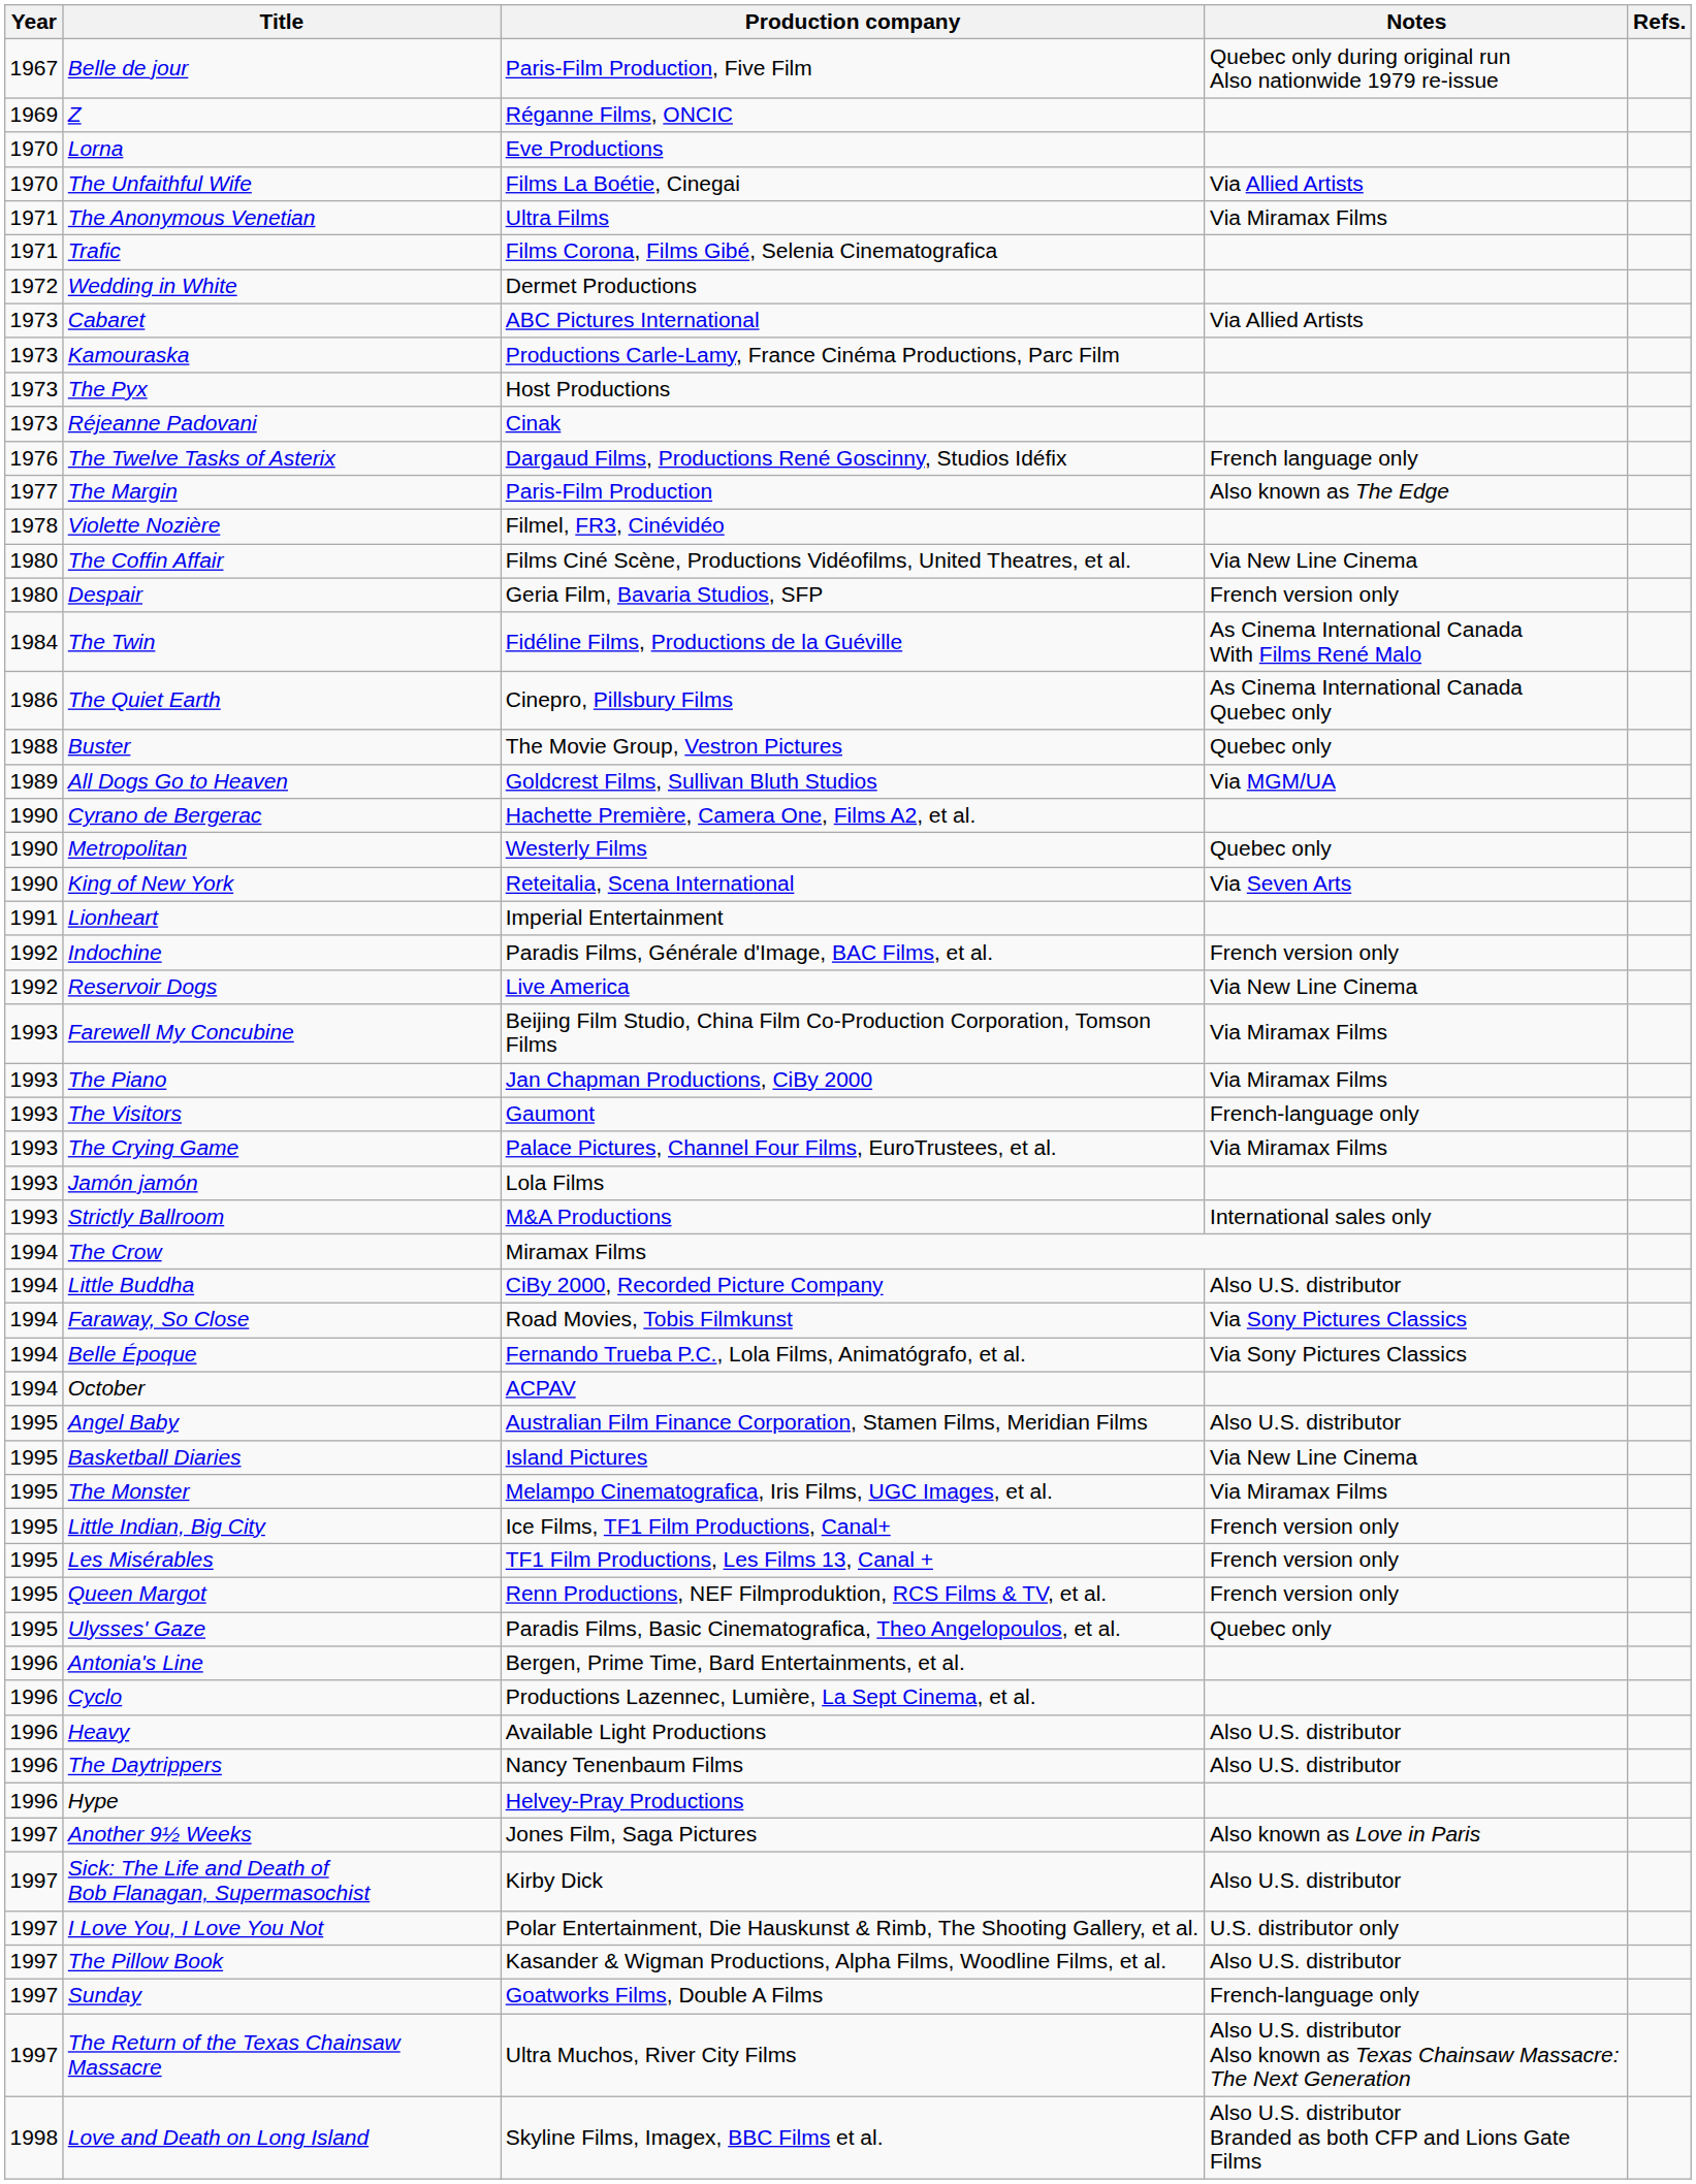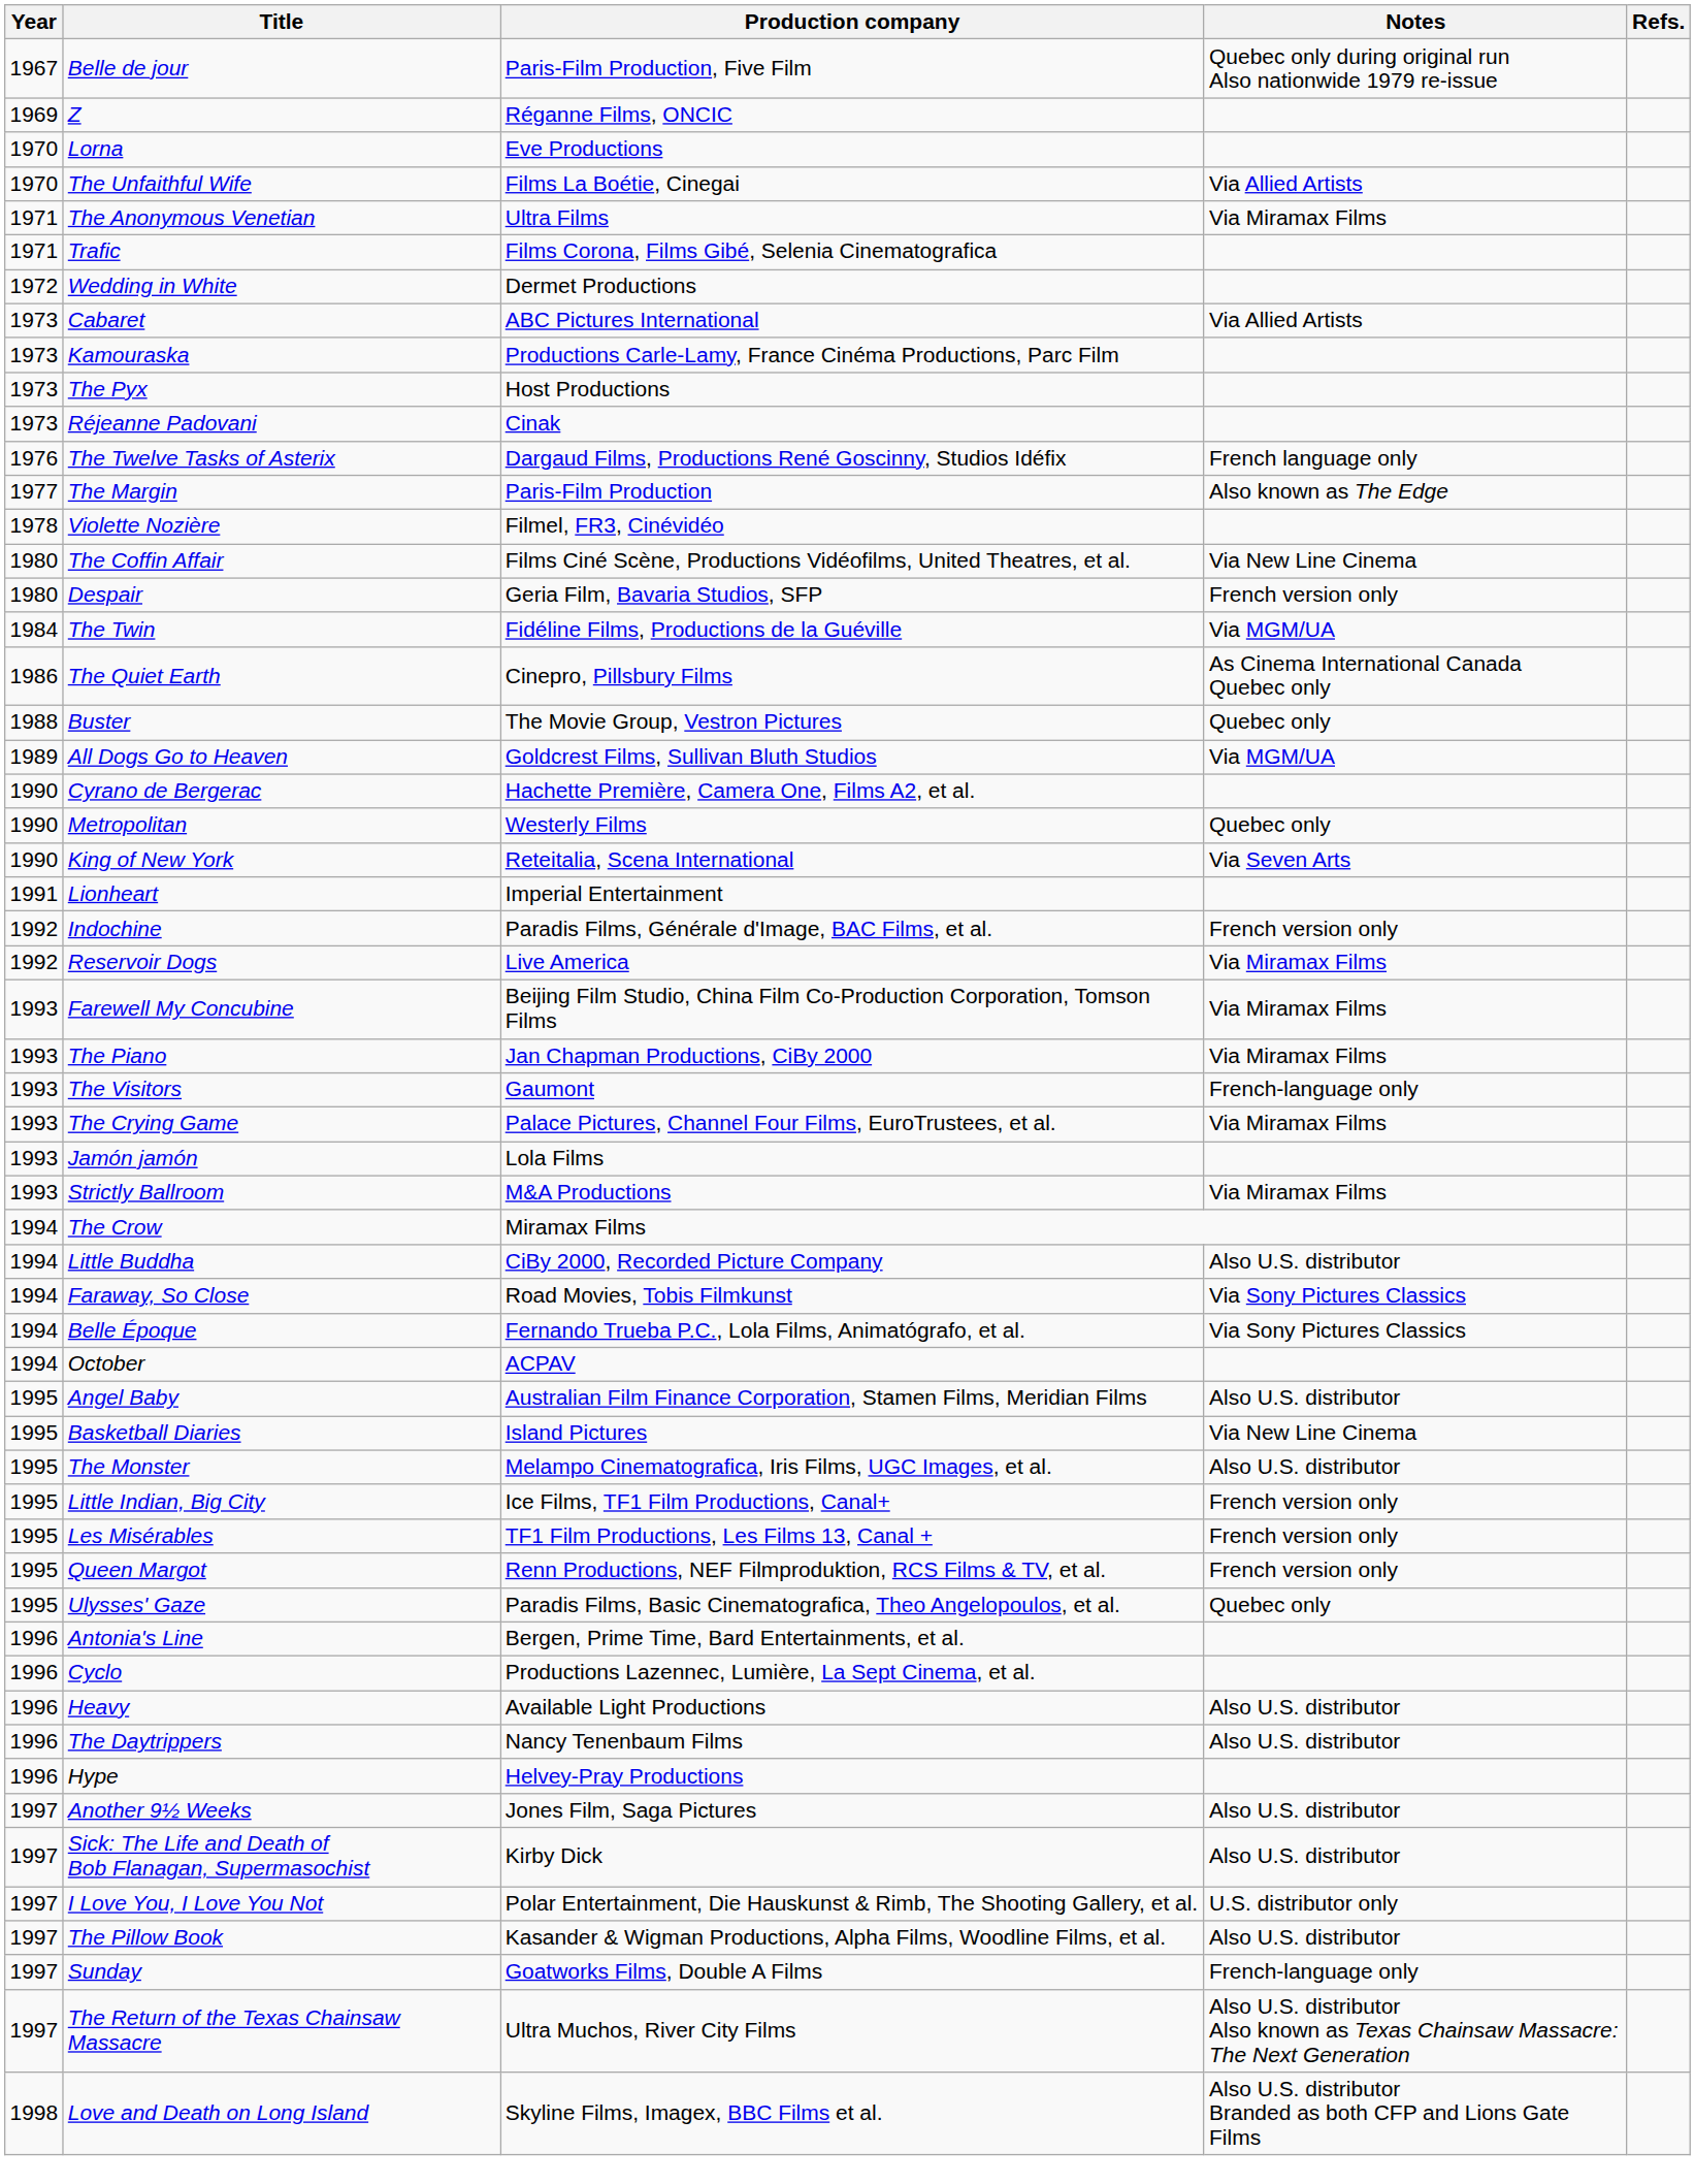 <table class="wikitable sortable collapsible">
 <tr>
 <th>Year</th>
 <th>Title</th>
 <th>Production company</th>
 <th>Notes</th>
 <th>Refs.</th>
 </tr>
 <tr>
 <td>1967</td>
 <td><em><a href='#'>Belle de jour</a></em></td>
 <td><a href='#'>Paris-Film Production</a>, Five Film</td>
 <td>Quebec only during original run<br>Also nationwide 1979 re-issue</td>
 <td></td>
 </tr>
 <tr>
 <td>1969</td>
 <td><em><a href='#'>Z</a></em></td>
 <td><a href='#'>Réganne Films</a>, <a href='#'>ONCIC</a></td>
 <td></td>
 <td></td>
 </tr>
 <tr>
 <td>1970</td>
 <td><em><a href='#'>Lorna</a></em></td>
 <td><a href='#'>Eve Productions</a></td>
 <td></td>
 <td></td>
 </tr>
 <tr>
 <td>1970</td>
 <td><em><a href='#'>The Unfaithful Wife</a></em></td>
 <td><a href='#'>Films La Boétie</a>, Cinegai</td>
 <td>Via <a href='#'>Allied Artists</a></td>
 <td></td>
 </tr>
 <tr>
 <td>1971</td>
 <td><em><a href='#'>The Anonymous Venetian</a></em></td>
 <td><a href='#'>Ultra Films</a></td>
 <td>Via Miramax Films</td>
 <td></td>
 </tr>
 <tr>
 <td>1971</td>
 <td><em><a href='#'>Trafic</a></em></td>
 <td><a href='#'>Films Corona</a>, <a href='#'>Films Gibé</a>, Selenia Cinematografica</td>
 <td></td>
 <td></td>
 </tr>
 <tr>
 <td>1972</td>
 <td><em><a href='#'>Wedding in White</a></em></td>
 <td>Dermet Productions</td>
 <td></td>
 <td></td>
 </tr>
 <tr>
 <td>1973</td>
 <td><em><a href='#'>Cabaret</a></em></td>
 <td><a href='#'>ABC Pictures International</a></td>
 <td>Via Allied Artists</td>
 <td></td>
 </tr>
 <tr>
 <td>1973</td>
 <td><em><a href='#'>Kamouraska</a></em></td>
 <td><a href='#'>Productions Carle-Lamy</a>, France Cinéma Productions, Parc Film</td>
 <td></td>
 <td></td>
 </tr>
 <tr>
 <td>1973</td>
 <td><em><a href='#'>The Pyx</a></em></td>
 <td>Host Productions</td>
 <td></td>
 <td></td>
 </tr>
 <tr>
 <td>1973</td>
 <td><em><a href='#'>Réjeanne Padovani</a></em></td>
 <td><a href='#'>Cinak</a></td>
 <td></td>
 <td></td>
 </tr>
 <tr>
 <td>1976</td>
 <td><em><a href='#'>The Twelve Tasks of Asterix</a></em></td>
 <td><a href='#'>Dargaud Films</a>, <a href='#'>Productions René Goscinny</a>, Studios Idéfix</td>
 <td>French language only</td>
 <td></td>
 </tr>
 <tr>
 <td>1977</td>
 <td><em><a href='#'>The Margin</a></em></td>
 <td><a href='#'>Paris-Film Production</a></td>
 <td>Also known as <em>The Edge</em></td>
 <td></td>
 </tr>
 <tr>
 <td>1978</td>
 <td><em><a href='#'>Violette Nozière</a></em></td>
 <td>Filmel, <a href='#'>FR3</a>, <a href='#'>Cinévidéo</a></td>
 <td></td>
 <td></td>
 </tr>
 <tr>
 <td>1980</td>
 <td><em><a href='#'>The Coffin Affair</a></em></td>
 <td>Films Ciné Scène, Productions Vidéofilms, United Theatres, et al.</td>
 <td>Via New Line Cinema</td>
 <td></td>
 </tr>
 <tr>
 <td>1980</td>
 <td><em><a href='#'>Despair</a></em></td>
 <td>Geria Film, <a href='#'>Bavaria Studios</a>, SFP</td>
 <td>French version only</td>
 <td></td>
 </tr>
 <tr>
 <td>1984</td>
 <td><em><a href='#'>The Twin</a></em></td>
 <td><a href='#'>Fidéline Films</a>, <a href='#'>Productions de la Guéville</a></td>
-<td>As Cinema International Canada<br>With <a href='#'>Films René Malo</a></td>
+<td>Via <a href='#'>MGM/UA</a></td>
 <td></td>
 </tr>
 <tr>
 <td>1986</td>
 <td><em><a href='#'>The Quiet Earth</a></em></td>
 <td>Cinepro, <a href='#'>Pillsbury Films</a></td>
 <td>As Cinema International Canada<br>Quebec only</td>
 <td></td>
 </tr>
 <tr>
 <td>1988</td>
 <td><em><a href='#'>Buster</a></em></td>
 <td>The Movie Group, <a href='#'>Vestron Pictures</a></td>
 <td>Quebec only</td>
 <td></td>
 </tr>
 <tr>
 <td>1989</td>
 <td><em><a href='#'>All Dogs Go to Heaven</a></em></td>
 <td><a href='#'>Goldcrest Films</a>, <a href='#'>Sullivan Bluth Studios</a></td>
 <td>Via <a href='#'>MGM/UA</a></td>
 <td></td>
 </tr>
 <tr>
 <td>1990</td>
 <td><em><a href='#'>Cyrano de Bergerac</a></em></td>
 <td><a href='#'>Hachette Première</a>, <a href='#'>Camera One</a>, <a href='#'>Films A2</a>, et al.</td>
 <td></td>
 <td></td>
 </tr>
 <tr>
 <td>1990</td>
 <td><em><a href='#'>Metropolitan</a></em></td>
 <td><a href='#'>Westerly Films</a></td>
 <td>Quebec only</td>
 <td></td>
 </tr>
 <tr>
 <td>1990</td>
 <td><em><a href='#'>King of New York</a></em></td>
 <td><a href='#'>Reteitalia</a>, <a href='#'>Scena International</a></td>
 <td>Via <a href='#'>Seven Arts</a></td>
 <td></td>
 </tr>
 <tr>
 <td>1991</td>
 <td><em><a href='#'>Lionheart</a></em></td>
 <td>Imperial Entertainment</td>
 <td></td>
 <td></td>
 </tr>
 <tr>
 <td>1992</td>
 <td><em><a href='#'>Indochine</a></em></td>
 <td>Paradis Films, Générale d'Image, <a href='#'>BAC Films</a>, et al.</td>
 <td>French version only</td>
 <td></td>
 </tr>
 <tr>
 <td>1992</td>
 <td><em><a href='#'>Reservoir Dogs</a></em></td>
 <td><a href='#'>Live America</a></td>
-<td>Via New Line Cinema</td>
+<td>Via <a href='#'>Miramax Films</a></td>
 <td></td>
 </tr>
 <tr>
 <td>1993</td>
 <td><em><a href='#'>Farewell My Concubine</a></em></td>
 <td>Beijing Film Studio, China Film Co-Production Corporation, Tomson Films</td>
 <td>Via Miramax Films</td>
 <td></td>
 </tr>
 <tr>
 <td>1993</td>
 <td><em><a href='#'>The Piano</a></em></td>
 <td><a href='#'>Jan Chapman Productions</a>, <a href='#'>CiBy 2000</a></td>
 <td>Via Miramax Films</td>
 <td></td>
 </tr>
 <tr>
 <td>1993</td>
 <td><em><a href='#'>The Visitors</a></em></td>
 <td><a href='#'>Gaumont</a></td>
 <td>French-language only</td>
 <td></td>
 </tr>
 <tr>
 <td>1993</td>
 <td><em><a href='#'>The Crying Game</a></em></td>
 <td><a href='#'>Palace Pictures</a>, <a href='#'>Channel Four Films</a>, EuroTrustees, et al.</td>
 <td>Via Miramax Films</td>
 <td></td>
 </tr>
 <tr>
 <td>1993</td>
 <td><em><a href='#'>Jamón jamón</a></em></td>
 <td>Lola Films</td>
 <td></td>
 <td></td>
 </tr>
 <tr>
 <td>1993</td>
 <td><em><a href='#'>Strictly Ballroom</a></em></td>
 <td><a href='#'>M&A Productions</a></td>
-<td>International sales only</td>
+<td>Via Miramax Films</td>
 <td></td>
 </tr>
 <tr>
 <td>1994</td>
 <td><em><a href='#'>The Crow</a></em></td>
 <td colspan="2">Miramax Films</td>
 <td></td>
 </tr>
 <tr>
 <td>1994</td>
 <td><em><a href='#'>Little Buddha</a></em></td>
 <td><a href='#'>CiBy 2000</a>, <a href='#'>Recorded Picture Company</a></td>
 <td>Also U.S. distributor</td>
 <td></td>
 </tr>
 <tr>
 <td>1994</td>
 <td><em><a href='#'>Faraway, So Close</a></em></td>
 <td>Road Movies, <a href='#'>Tobis Filmkunst</a></td>
 <td>Via <a href='#'>Sony Pictures Classics</a></td>
 <td></td>
 </tr>
 <tr>
 <td>1994</td>
 <td><em><a href='#'>Belle Époque</a></em></td>
 <td><a href='#'>Fernando Trueba P.C.</a>, Lola Films, Animatógrafo, et al.</td>
 <td>Via Sony Pictures Classics</td>
 <td></td>
 </tr>
 <tr>
 <td>1994</td>
 <td><em>October</em></td>
 <td><a href='#'>ACPAV</a></td>
 <td></td>
 <td></td>
 </tr>
 <tr>
 <td>1995</td>
 <td><em><a href='#'>Angel Baby</a></em></td>
 <td><a href='#'>Australian Film Finance Corporation</a>, Stamen Films, Meridian Films</td>
 <td>Also U.S. distributor</td>
 <td></td>
 </tr>
 <tr>
 <td>1995</td>
 <td><em><a href='#'>Basketball Diaries</a></em></td>
 <td><a href='#'>Island Pictures</a></td>
 <td>Via New Line Cinema</td>
 <td></td>
 </tr>
 <tr>
 <td>1995</td>
 <td><em><a href='#'>The Monster</a></em></td>
 <td><a href='#'>Melampo Cinematografica</a>, Iris Films, <a href='#'>UGC Images</a>, et al.</td>
-<td>Via Miramax Films</td>
+<td>Also U.S. distributor</td>
 <td></td>
 </tr>
 <tr>
 <td>1995</td>
 <td><em><a href='#'>Little Indian, Big City</a></em></td>
 <td>Ice Films, <a href='#'>TF1 Film Productions</a>, <a href='#'>Canal+</a></td>
 <td>French version only</td>
 <td></td>
 </tr>
 <tr>
 <td>1995</td>
 <td><em><a href='#'>Les Misérables</a></em></td>
 <td><a href='#'>TF1 Film Productions</a>, <a href='#'>Les Films 13</a>, <a href='#'>Canal +</a></td>
 <td>French version only</td>
 <td></td>
 </tr>
 <tr>
 <td>1995</td>
 <td><em><a href='#'>Queen Margot</a></em></td>
 <td><a href='#'>Renn Productions</a>, NEF Filmproduktion, <a href='#'>RCS Films & TV</a>, et al.</td>
 <td>French version only</td>
 <td></td>
 </tr>
 <tr>
 <td>1995</td>
 <td><em><a href='#'>Ulysses' Gaze</a></em></td>
 <td>Paradis Films, Basic Cinematografica, <a href='#'>Theo Angelopoulos</a>, et al.</td>
 <td>Quebec only</td>
 <td></td>
 </tr>
 <tr>
 <td>1996</td>
 <td><em><a href='#'>Antonia's Line</a></em></td>
 <td>Bergen, Prime Time, Bard Entertainments, et al.</td>
 <td></td>
 <td></td>
 </tr>
 <tr>
 <td>1996</td>
 <td><em><a href='#'>Cyclo</a></em></td>
 <td>Productions Lazennec, Lumière, <a href='#'>La Sept Cinema</a>, et al.</td>
 <td></td>
 <td></td>
 </tr>
 <tr>
 <td>1996</td>
 <td><em><a href='#'>Heavy</a></em></td>
 <td>Available Light Productions</td>
 <td>Also U.S. distributor</td>
 <td></td>
 </tr>
 <tr>
 <td>1996</td>
 <td><em><a href='#'>The Daytrippers</a></em></td>
 <td>Nancy Tenenbaum Films</td>
 <td>Also U.S. distributor</td>
 <td></td>
 </tr>
 <tr>
 <td>1996</td>
 <td><em>Hype</em></td>
 <td><a href='#'>Helvey-Pray Productions</a></td>
 <td></td>
 <td></td>
 </tr>
 <tr>
 <td>1997</td>
 <td><em><a href='#'>Another 9½ Weeks</a></em></td>
 <td>Jones Film, Saga Pictures</td>
-<td>Also known as <em>Love in Paris</em></td>
+<td>Also U.S. distributor</td>
 <td></td>
 </tr>
 <tr>
 <td>1997</td>
 <td><em><a href='#'>Sick: The Life and Death of<br>Bob Flanagan, Supermasochist</a></em></td>
 <td>Kirby Dick</td>
 <td>Also U.S. distributor</td>
 <td></td>
 </tr>
 <tr>
 <td>1997</td>
 <td><em><a href='#'>I Love You, I Love You Not</a></em></td>
 <td>Polar Entertainment, Die Hauskunst & Rimb, The Shooting Gallery, et al.</td>
 <td>U.S. distributor only</td>
 <td></td>
 </tr>
 <tr>
 <td>1997</td>
 <td><em><a href='#'>The Pillow Book</a></em></td>
 <td>Kasander & Wigman Productions, Alpha Films, Woodline Films, et al.</td>
 <td>Also U.S. distributor</td>
 <td></td>
 </tr>
 <tr>
 <td>1997</td>
 <td><em><a href='#'>Sunday</a></em></td>
 <td><a href='#'>Goatworks Films</a>, Double A Films</td>
 <td>French-language only</td>
 <td></td>
 </tr>
 <tr>
 <td>1997</td>
 <td><em><a href='#'>The Return of the Texas Chainsaw Massacre</a></em></td>
 <td>Ultra Muchos, River City Films</td>
 <td>Also U.S. distributor<br> Also known as <em>Texas Chainsaw Massacre:<br>The Next Generation</em></td>
 <td></td>
 </tr>
 <tr>
 <td>1998</td>
 <td><em><a href='#'>Love and Death on Long Island</a></em></td>
 <td>Skyline Films, Imagex, <a href='#'>BBC Films</a> et al.</td>
 <td>Also U.S. distributor<br>Branded as both CFP and Lions Gate Films</td>
 <td></td>
 </tr>
 </table>
